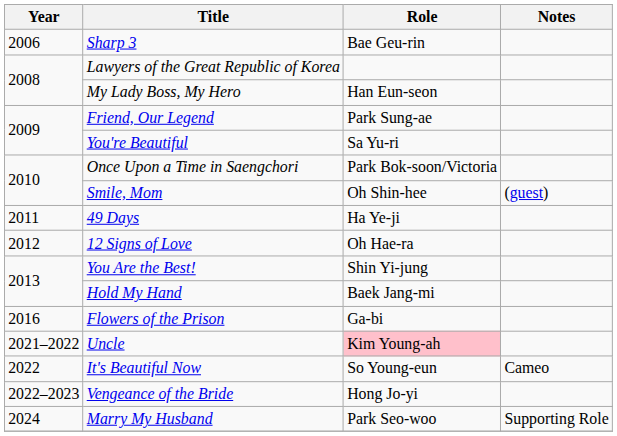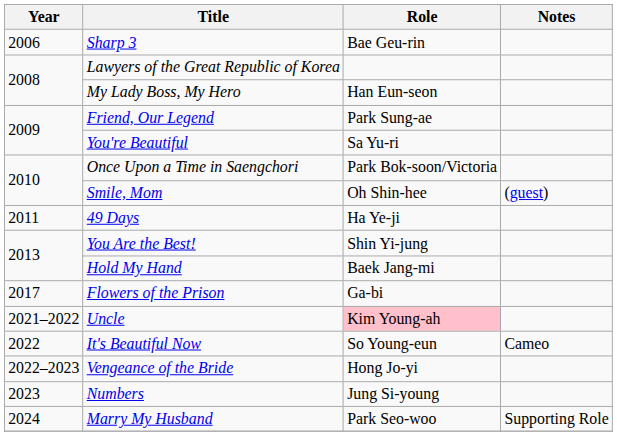 <table class="wikitable">
 <tr>
 <th>Year</th>
 <th>Title</th>
 <th>Role</th>
 <th>Notes</th>
 </tr>
 <tr>
 <td>2006</td>
 <td><em><a href='#'>Sharp 3</a></em></td>
 <td>Bae Geu-rin</td>
 <td></td>
 </tr>
 <tr>
 <td rowspan=2>2008</td>
 <td><em>Lawyers of the Great Republic of Korea</em></td>
 <td></td>
 <td></td>
 </tr>
 <tr>
 <td><em>My Lady Boss, My Hero</em></td>
 <td>Han Eun-seon</td>
 <td></td>
 </tr>
 <tr>
 <td rowspan=2>2009</td>
 <td><em><a href='#'>Friend, Our Legend</a></em></td>
 <td>Park Sung-ae</td>
 <td></td>
 </tr>
 <tr>
 <td><em><a href='#'>You're Beautiful</a></em></td>
 <td>Sa Yu-ri</td>
 <td></td>
 </tr>
 <tr>
 <td rowspan=2>2010</td>
 <td><em>Once Upon a Time in Saengchori</em></td>
 <td>Park Bok-soon/Victoria</td>
 <td></td>
 </tr>
 <tr>
 <td><em><a href='#'>Smile, Mom</a></em></td>
 <td>Oh Shin-hee</td>
 <td>(<a href='#'>guest</a>)</td>
 </tr>
 <tr>
 <td>2011</td>
 <td><em><a href='#'>49 Days</a></em></td>
 <td>Ha Ye-ji</td>
 <td></td>
 </tr>
 <tr>
-<td>2012</td>
-<td><em><a href='#'>12 Signs of Love</a></em></td>
-<td>Oh Hae-ra</td>
-<td></td>
-</tr>
-<tr>
 <td rowspan=2>2013</td>
 <td><em><a href='#'>You Are the Best!</a></em></td>
 <td>Shin Yi-jung</td>
 <td></td>
 </tr>
 <tr>
 <td><em><a href='#'>Hold My Hand</a></em></td>
 <td>Baek Jang-mi</td>
 <td></td>
 </tr>
 <tr>
-<td>2016</td>
+<td>2017</td>
 <td><em><a href='#'>Flowers of the Prison</a></em></td>
 <td>Ga-bi</td>
 <td></td>
 </tr>
 <tr>
 <td>2021–2022</td>
 <td><em><a href='#'>Uncle</a></em></td>
 <td style="background: pink;">Kim Young-ah</td>
 <td></td>
 </tr>
 <tr>
 <td>2022</td>
 <td><em><a href='#'>It's Beautiful Now</a></em></td>
 <td>So Young-eun</td>
 <td>Cameo</td>
 </tr>
 <tr>
 <td>2022–2023</td>
 <td><em><a href='#'>Vengeance of the Bride</a></em></td>
 <td>Hong Jo-yi</td>
 <td></td>
 </tr>
 <tr>
+<td>2023</td>
+<td><em><a href='#'>Numbers</a></em></td>
+<td>Jung Si-young</td>
+<td></td>
+</tr>
+<tr>
 <td>2024</td>
 <td><em><a href='#'>Marry My Husband</a></em></td>
 <td>Park Seo-woo</td>
 <td>Supporting Role</td>
 </tr>
 <tr>
 </tr>
 </table>
